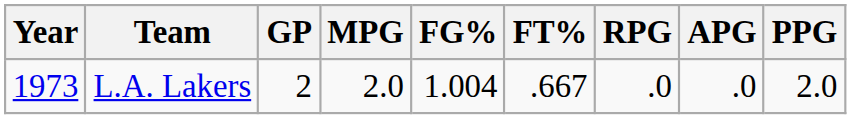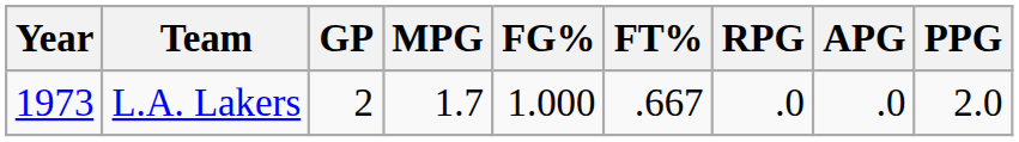 <table class="wikitable sortable" style="font-size:95%; text-align:right;">
 <tr>
 <th>Year</th>
 <th>Team</th>
 <th>GP</th>
 <th>MPG</th>
 <th>FG%</th>
 <th>FT%</th>
 <th>RPG</th>
 <th>APG</th>
 <th>PPG</th>
 </tr>
 <tr>
 <td style="text-align:left;"><a href='#'>1973</a></td>
 <td style="text-align:left;"><a href='#'>L.A. Lakers</a></td>
 <td>2</td>
-<td>2.0</td>
-<td>1.004</td>
+<td>1.7</td>
+<td>1.000</td>
 <td>.667</td>
 <td>.0</td>
 <td>.0</td>
 <td>2.0</td>
 </tr>
 </table>
